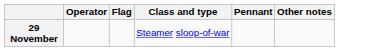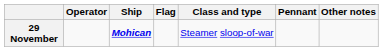 <table Class="wikitable">
 <tr>
 <th width="90"></th>
 <th>Operator</th>
+<th>Ship</th>
 <th>Flag</th>
 <th>Class and type</th>
 <th>Pennant</th>
 <th>Other notes</th>
 </tr>
 <tr ---->
 <th>29 November</th>
 <td></td>
+<td><a href='#'><strong><em>Mohican</em></strong></a></td>
 <td></td>
 <td><a href='#'>Steamer</a> <a href='#'>sloop-of-war</a></td>
 <td></td>
 <td></td>
 </tr>
 </table>
